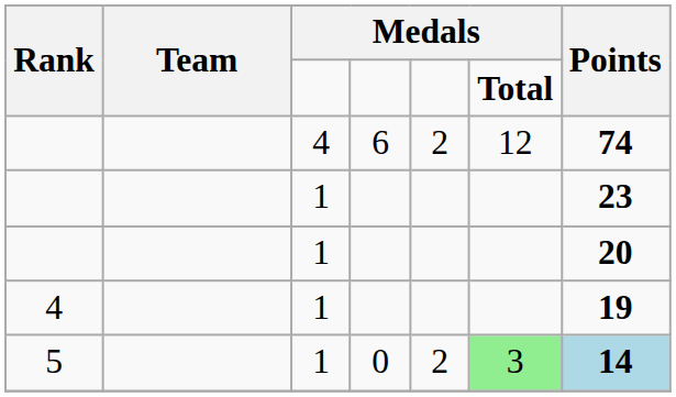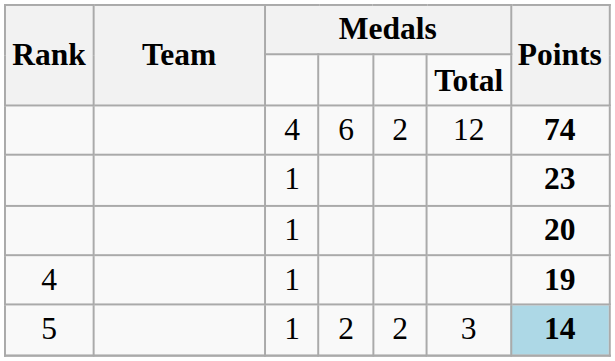 <table class="wikitable">
 <tr>
 <th rowspan=2>Rank</th>
 <th style="width:80px;" rowspan="2">Team</th>
 <th colspan=4>Medals</th>
 <th rowspan=2>Points</th>
 </tr>
 <tr>
 <td style="width:20px; text-align:center;"></td>
 <td style="width:20px; text-align:center;"></td>
 <td style="width:20px; text-align:center;"></td>
 <td><strong>Total</strong></td>
 </tr>
 <tr>
 <td align=center></td>
 <td></td>
 <td align=center>4</td>
 <td align=center>6</td>
 <td align=center>2</td>
 <td align=center>12</td>
 <td align=center><strong>74</strong></td>
 </tr>
 <tr>
 <td align=center></td>
 <td></td>
 <td align=center>1</td>
 <td align=center></td>
 <td align=center></td>
 <td align=center></td>
 <td align=center><strong>23 </strong></td>
 </tr>
 <tr>
 <td align=center></td>
 <td></td>
 <td align=center>1</td>
 <td align=center></td>
 <td align=center></td>
 <td align=center></td>
 <td align=center><strong>20 </strong></td>
 </tr>
 <tr>
 <td align=center>4</td>
 <td><strong></strong></td>
 <td align=center>1</td>
 <td align=center></td>
 <td align=center></td>
 <td align=center></td>
 <td align=center><strong>19 </strong></td>
 </tr>
 <tr>
 <td align=center>5</td>
 <td></td>
 <td align=center>1</td>
-<td align=center>0</td>
 <td align=center>2</td>
-<td align=center style="background: lightgreen;">3</td>
+<td align=center>2</td>
+<td align=center>3</td>
 <td align=center style="background: lightblue;"><strong>14 </strong></td>
 </tr>
 <tr>
 </tr>
 </table>
